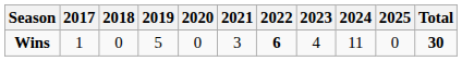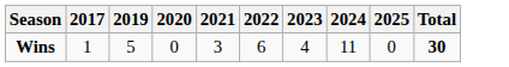 <table class="wikitable">
 <tr>
 <th>Season</th>
 <th>2017</th>
-<th>2018</th>
 <th>2019</th>
 <th>2020</th>
 <th>2021</th>
 <th>2022</th>
 <th>2023</th>
 <th>2024</th>
 <th>2025</th>
 <th>Total</th>
 </tr>
 <tr align=center>
 <td><strong>Wins</strong></td>
 <td>1</td>
-<td>0</td>
 <td>5</td>
 <td>0</td>
 <td>3</td>
-<td><strong>6</strong></td>
+<td>6</td>
 <td>4</td>
 <td>11</td>
 <td>0</td>
 <td><strong>30</strong></td>
 </tr>
 </table>
